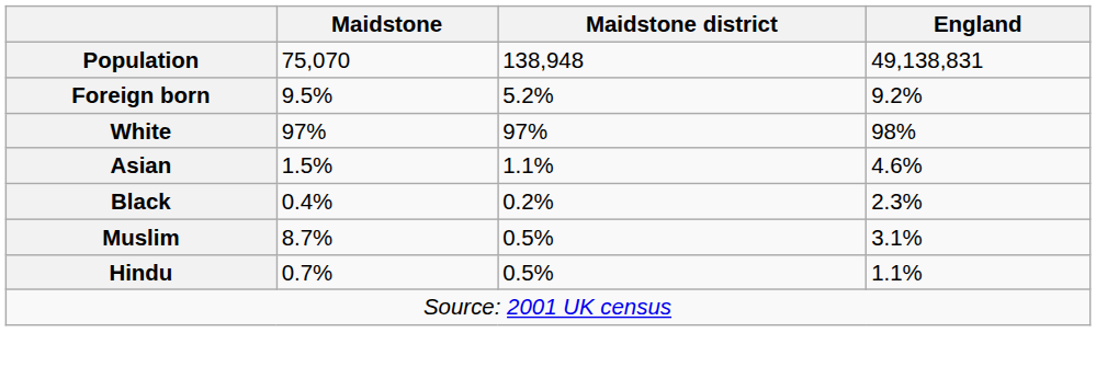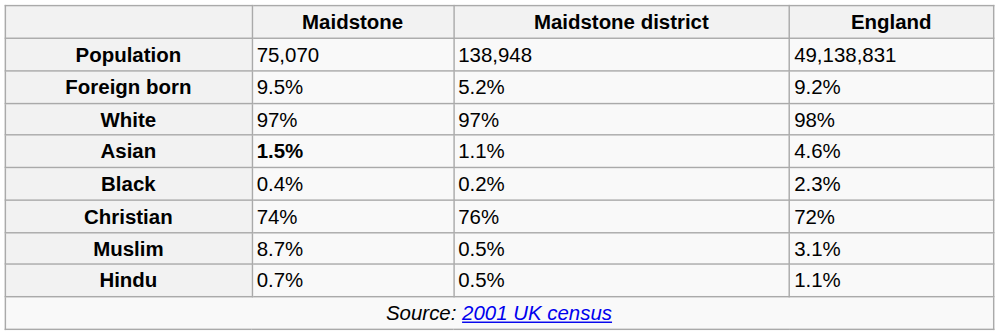 <table class="wikitable" id="toc" style="float: right; margin-left: 1em; width: 44%; font-size: 90%;" cellspacing="3">
 <tr>
 <th></th>
 <th><strong>Maidstone</strong></th>
 <th><strong>Maidstone district</strong></th>
 <th><strong>England</strong></th>
 </tr>
 <tr>
 <th>Population</th>
 <td>75,070</td>
 <td>138,948</td>
 <td>49,138,831</td>
 </tr>
 <tr>
 <th>Foreign born</th>
 <td>9.5%</td>
 <td>5.2%</td>
 <td>9.2%</td>
 </tr>
 <tr>
 <th>White</th>
 <td>97%</td>
 <td>97%</td>
 <td>98%</td>
 </tr>
 <tr>
 <th>Asian</th>
-<td>1.5%</td>
+<td><strong>1.5%</strong></td>
 <td>1.1%</td>
 <td>4.6%</td>
 </tr>
 <tr>
 <th>Black</th>
 <td>0.4%</td>
 <td>0.2%</td>
 <td>2.3%</td>
+</tr>
+<tr>
+<th>Christian</th>
+<td>74%</td>
+<td>76%</td>
+<td>72%</td>
 </tr>
 <tr>
 <th>Muslim</th>
 <td>8.7%</td>
 <td>0.5%</td>
 <td>3.1%</td>
 </tr>
 <tr>
 <th>Hindu</th>
 <td>0.7%</td>
 <td>0.5%</td>
 <td>1.1%</td>
 </tr>
 <tr>
 <td colspan="4" style="text-align:center;"><em>Source: <a href='#'>2001 UK census</a></em></td>
 </tr>
 </table>
